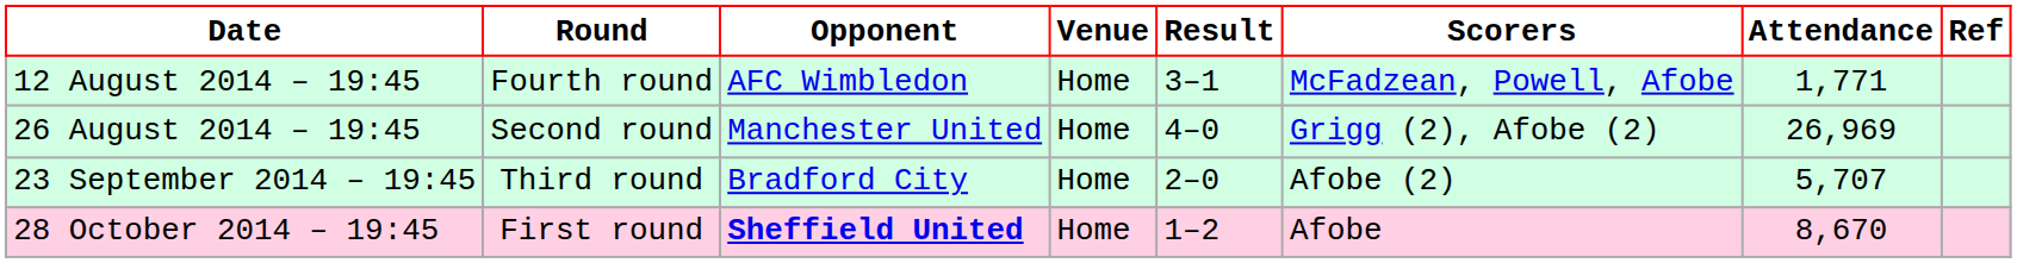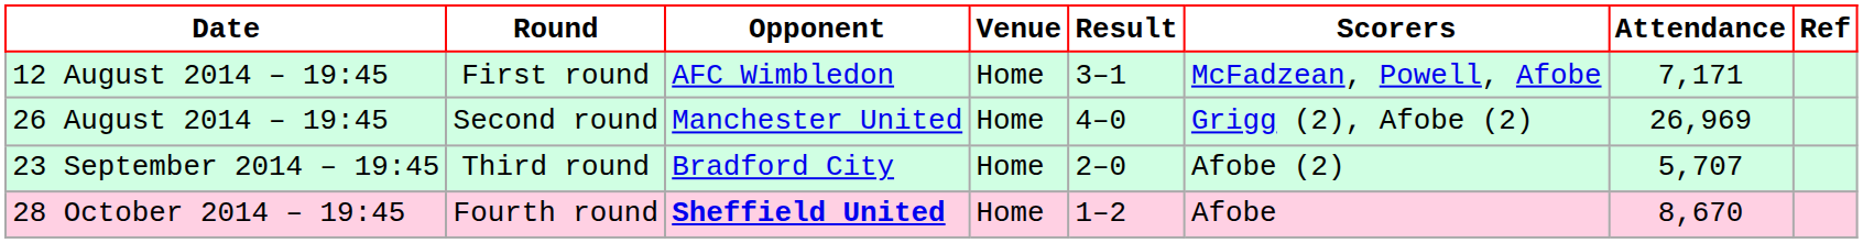 <table class="wikitable">
 <tr>
 <th style="background:#FFFFFF; color:black; border:1px solid red;">Date</th>
 <th style="background:#FFFFFF; color:black; border:1px solid red;">Round</th>
 <th style="background:#FFFFFF; color:black; border:1px solid red;">Opponent</th>
 <th style="background:#FFFFFF; color:black; border:1px solid red;">Venue</th>
 <th style="background:#FFFFFF; color:black; border:1px solid red;">Result</th>
 <th style="background:#FFFFFF; color:black; border:1px solid red;">Scorers</th>
 <th style="background:#FFFFFF; color:black; border:1px solid red;">Attendance</th>
 <th style="background:#FFFFFF; color:black; border:1px solid red;">Ref</th>
 </tr>
 <tr bgcolor = "#d0ffe3">
 <td>12 August 2014 – 19:45</td>
-<td align="center">Fourth round</td>
+<td align="center">First round</td>
 <td><a href='#'>AFC Wimbledon</a></td>
 <td>Home</td>
 <td>3–1</td>
 <td><a href='#'>McFadzean</a>, <a href='#'>Powell</a>, <a href='#'>Afobe</a></td>
-<td align="center">1,771</td>
+<td align="center">7,171</td>
 <td></td>
 </tr>
 <tr bgcolor = "#d0ffe3">
 <td>26 August 2014 – 19:45</td>
 <td align="center">Second round</td>
 <td><a href='#'>Manchester United</a></td>
 <td>Home</td>
 <td>4–0</td>
 <td><a href='#'>Grigg</a> (2), Afobe (2)</td>
 <td align="center">26,969</td>
 <td></td>
 </tr>
 <tr bgcolor = "#d0ffe3">
 <td>23 September 2014 – 19:45</td>
 <td align="center">Third round</td>
 <td><a href='#'>Bradford City</a></td>
 <td>Home</td>
 <td>2–0</td>
 <td>Afobe (2)</td>
 <td align="center">5,707</td>
 <td></td>
 </tr>
 <tr bgcolor = "#ffd0e3">
 <td>28 October 2014 – 19:45</td>
-<td align="center">First round</td>
+<td align="center">Fourth round</td>
 <td><strong><a href='#'>Sheffield United</a></strong></td>
 <td>Home</td>
 <td>1–2</td>
 <td>Afobe</td>
 <td align="center">8,670</td>
 <td></td>
 </tr>
 </table>
